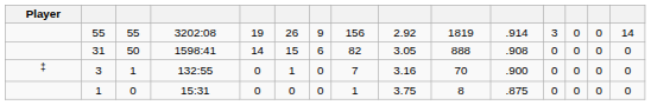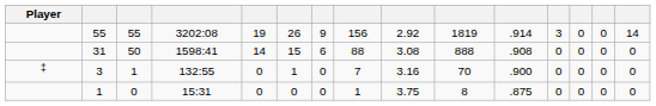 <table class="wikitable sortable" style="width:100%; text-align:center;">
 <tr style="background:#ddd;">
 <th>Player</th>
 <th></th>
 <th></th>
 <th></th>
 <th></th>
 <th></th>
 <th></th>
 <th></th>
 <th></th>
 <th></th>
 <th></th>
 <th></th>
 <th></th>
 <th></th>
 <th></th>
 </tr>
 <tr>
 <td></td>
 <td>55</td>
 <td>55</td>
 <td>3202:08</td>
 <td>19</td>
 <td>26</td>
 <td>9</td>
 <td>156</td>
 <td>2.92</td>
 <td>1819</td>
 <td>.914</td>
 <td>3</td>
 <td>0</td>
 <td>0</td>
 <td>14</td>
 </tr>
 <tr>
 <td></td>
 <td>31</td>
 <td>50</td>
 <td>1598:41</td>
 <td>14</td>
 <td>15</td>
 <td>6</td>
-<td>82</td>
-<td>3.05</td>
+<td>88</td>
+<td>3.08</td>
 <td>888</td>
 <td>.908</td>
 <td>0</td>
 <td>0</td>
 <td>0</td>
 <td>0</td>
 </tr>
 <tr>
 <td><sup>‡</sup></td>
 <td>3</td>
 <td>1</td>
 <td>132:55</td>
 <td>0</td>
 <td>1</td>
 <td>0</td>
 <td>7</td>
 <td>3.16</td>
 <td>70</td>
 <td>.900</td>
 <td>0</td>
 <td>0</td>
 <td>0</td>
 <td>0</td>
 </tr>
 <tr>
 <td></td>
 <td>1</td>
 <td>0</td>
 <td>15:31</td>
 <td>0</td>
 <td>0</td>
 <td>0</td>
 <td>1</td>
 <td>3.75</td>
 <td>8</td>
 <td>.875</td>
 <td>0</td>
 <td>0</td>
 <td>0</td>
 <td>0</td>
 </tr>
 </table>
